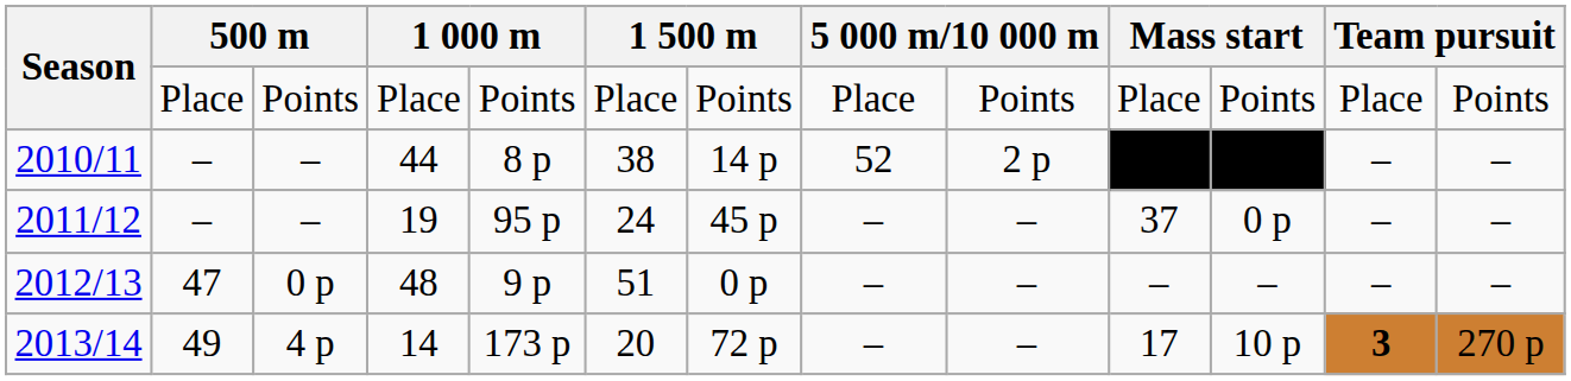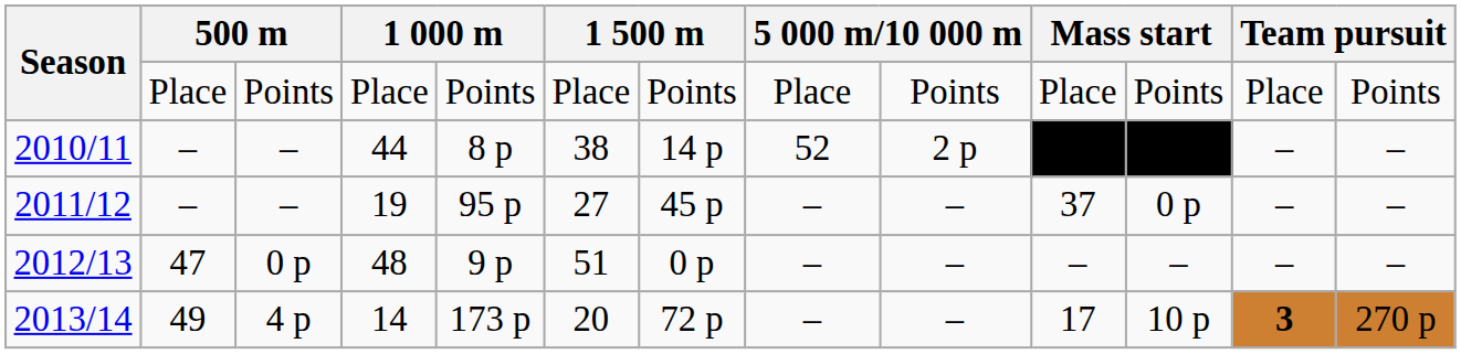 <table class="wikitable">
 <tr>
 <th rowspan="2">Season</th>
 <th colspan="2">500 m</th>
 <th colspan="2">1 000 m</th>
 <th colspan="2">1 500 m</th>
 <th colspan="2">5 000 m/10 000 m</th>
 <th colspan="2">Mass start</th>
 <th colspan="2">Team pursuit</th>
 </tr>
 <tr align="center">
 <td>Place</td>
 <td>Points</td>
 <td>Place</td>
 <td>Points</td>
 <td>Place</td>
 <td>Points</td>
 <td>Place</td>
 <td>Points</td>
 <td>Place</td>
 <td>Points</td>
 <td>Place</td>
 <td>Points</td>
 </tr>
 <tr align="center">
 <td><a href='#'>2010/11</a></td>
 <td>–</td>
 <td>–</td>
 <td>44</td>
 <td>8 p</td>
 <td>38</td>
 <td>14 p</td>
 <td>52</td>
 <td>2 p</td>
 <td style="background:Black">–</td>
 <td style="background:Black">–</td>
 <td>–</td>
 <td>–</td>
 </tr>
 <tr align="center">
 <td><a href='#'>2011/12</a></td>
 <td>–</td>
 <td>–</td>
 <td>19</td>
 <td>95 p</td>
-<td>24</td>
+<td>27</td>
 <td>45 p</td>
 <td>–</td>
 <td>–</td>
 <td>37</td>
 <td>0 p</td>
 <td>–</td>
 <td>–</td>
 </tr>
 <tr align="center">
 <td><a href='#'>2012/13</a></td>
 <td>47</td>
 <td>0 p</td>
 <td>48</td>
 <td>9 p</td>
 <td>51</td>
 <td>0 p</td>
 <td>–</td>
 <td>–</td>
 <td>–</td>
 <td>–</td>
 <td>–</td>
 <td>–</td>
 </tr>
 <tr align="center">
 <td><a href='#'>2013/14</a></td>
 <td>49</td>
 <td>4 p</td>
 <td>14</td>
 <td>173 p</td>
 <td>20</td>
 <td>72 p</td>
 <td>–</td>
 <td>–</td>
 <td>17</td>
 <td>10 p</td>
 <td style="background:#CD7F32"><strong>3</strong></td>
 <td style="background:#CD7F32">270 p</td>
 </tr>
 </table>
